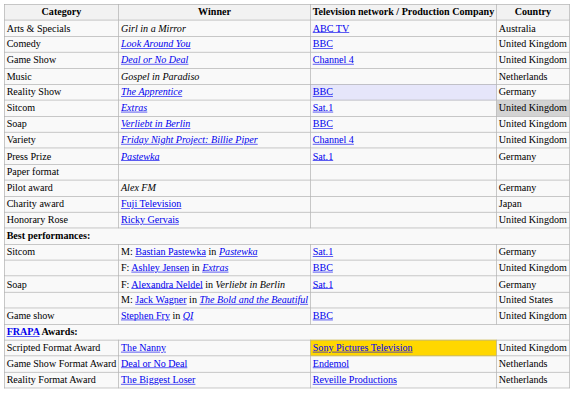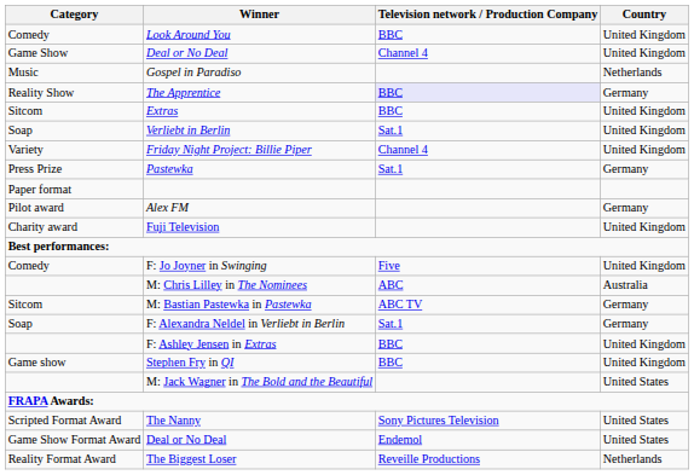 <table class="wikitable">
 <tr>
 <th>Category</th>
 <th>Winner</th>
 <th>Television network / Production Company</th>
 <th>Country</th>
-</tr>
-<tr>
-<td>Arts & Specials</td>
-<td><em>Girl in a Mirror</em></td>
-<td><a href='#'>ABC TV</a></td>
-<td>Australia</td>
 </tr>
 <tr>
 <td>Comedy</td>
 <td><em><a href='#'>Look Around You</a></em></td>
 <td><a href='#'>BBC</a></td>
 <td>United Kingdom</td>
 </tr>
 <tr>
 <td>Game Show</td>
 <td><em><a href='#'>Deal or No Deal</a></em></td>
 <td><a href='#'>Channel 4</a></td>
 <td>United Kingdom</td>
 </tr>
 <tr>
 <td>Music</td>
 <td><em>Gospel in Paradiso</em></td>
 <td></td>
 <td>Netherlands</td>
 </tr>
 <tr>
 <td>Reality Show</td>
 <td><em><a href='#'>The Apprentice</a></em></td>
 <td style="background: lavender;"><a href='#'>BBC</a></td>
 <td>Germany</td>
 </tr>
 <tr>
 <td>Sitcom</td>
 <td><em><a href='#'>Extras</a></em></td>
-<td><a href='#'>Sat.1</a></td>
-<td style="background: lightgrey;">United Kingdom</td>
+<td><a href='#'>BBC</a></td>
+<td>United Kingdom</td>
 </tr>
 <tr>
 <td>Soap</td>
 <td><em><a href='#'>Verliebt in Berlin</a></em></td>
-<td><a href='#'>BBC</a></td>
+<td><a href='#'>Sat.1</a></td>
 <td>United Kingdom</td>
 </tr>
 <tr>
 <td>Variety</td>
 <td><em><a href='#'>Friday Night Project: Billie Piper</a></em></td>
 <td><a href='#'>Channel 4</a></td>
 <td>United Kingdom</td>
 </tr>
 <tr>
 <td>Press Prize</td>
 <td><em><a href='#'>Pastewka</a></em></td>
 <td><a href='#'>Sat.1</a></td>
 <td>Germany</td>
 </tr>
 <tr>
 <td>Paper format</td>
 <td></td>
 <td></td>
 <td></td>
 </tr>
 <tr>
 <td>Pilot award</td>
 <td><em>Alex FM</em></td>
 <td></td>
 <td>Germany</td>
 </tr>
 <tr>
 <td>Charity award</td>
 <td><a href='#'>Fuji Television</a></td>
 <td></td>
-<td>Japan</td>
-</tr>
-<tr>
-<td>Honorary Rose</td>
-<td><a href='#'>Ricky Gervais</a></td>
-<td></td>
 <td>United Kingdom</td>
 </tr>
 <tr>
 <td colspan="4"><strong>Best performances:</strong></td>
 </tr>
 <tr>
+<td>Comedy</td>
+<td>F: <a href='#'>Jo Joyner</a> in <em>Swinging</em></td>
+<td><a href='#'>Five</a></td>
+<td>United Kingdom</td>
+</tr>
+<tr>
+<td></td>
+<td>M: <a href='#'>Chris Lilley</a> in <em><a href='#'>The Nominees</a></em></td>
+<td><a href='#'>ABC</a></td>
+<td>Australia</td>
+</tr>
+<tr>
 <td>Sitcom</td>
 <td>M: <a href='#'>Bastian Pastewka</a> in <em><a href='#'>Pastewka</a></em></td>
+<td><a href='#'>ABC TV</a></td>
+<td>Germany</td>
+</tr>
+<tr>
+<td>Soap</td>
+<td>F: <a href='#'>Alexandra Neldel</a> in <em>Verliebt in Berlin</em></td>
 <td><a href='#'>Sat.1</a></td>
 <td>Germany</td>
 </tr>
 <tr>
 <td></td>
 <td>F: <a href='#'>Ashley Jensen</a> in <em><a href='#'>Extras</a></em></td>
 <td><a href='#'>BBC</a></td>
 <td>United Kingdom</td>
 </tr>
 <tr>
-<td>Soap</td>
-<td>F: <a href='#'>Alexandra Neldel</a> in <em>Verliebt in Berlin</em></td>
-<td><a href='#'>Sat.1</a></td>
-<td>Germany</td>
+<td>Game show</td>
+<td><a href='#'>Stephen Fry</a> in <em><a href='#'>QI</a></em></td>
+<td><a href='#'>BBC</a></td>
+<td>United Kingdom</td>
 </tr>
 <tr>
 <td></td>
 <td>M: <a href='#'>Jack Wagner</a> in <em><a href='#'>The Bold and the Beautiful</a></em></td>
 <td></td>
 <td>United States</td>
 </tr>
 <tr>
-<td>Game show</td>
-<td><a href='#'>Stephen Fry</a> in <em><a href='#'>QI</a></em></td>
-<td><a href='#'>BBC</a></td>
-<td>United Kingdom</td>
-</tr>
-<tr>
 <td colspan="4"><strong><a href='#'>FRAPA</a> Awards:</strong></td>
 </tr>
 <tr>
 <td>Scripted Format Award</td>
 <td><a href='#'>The Nanny</a></td>
-<td style="background: gold;"><a href='#'>Sony Pictures Television</a></td>
-<td>United Kingdom</td>
+<td><a href='#'>Sony Pictures Television</a></td>
+<td>United States</td>
 </tr>
 <tr>
 <td>Game Show Format Award</td>
 <td><a href='#'>Deal or No Deal</a></td>
 <td><a href='#'>Endemol</a></td>
-<td>Netherlands</td>
+<td>United States</td>
 </tr>
 <tr>
 <td>Reality Format Award</td>
 <td><a href='#'>The Biggest Loser</a></td>
 <td><a href='#'>Reveille Productions</a></td>
 <td>Netherlands</td>
 </tr>
 </table>
